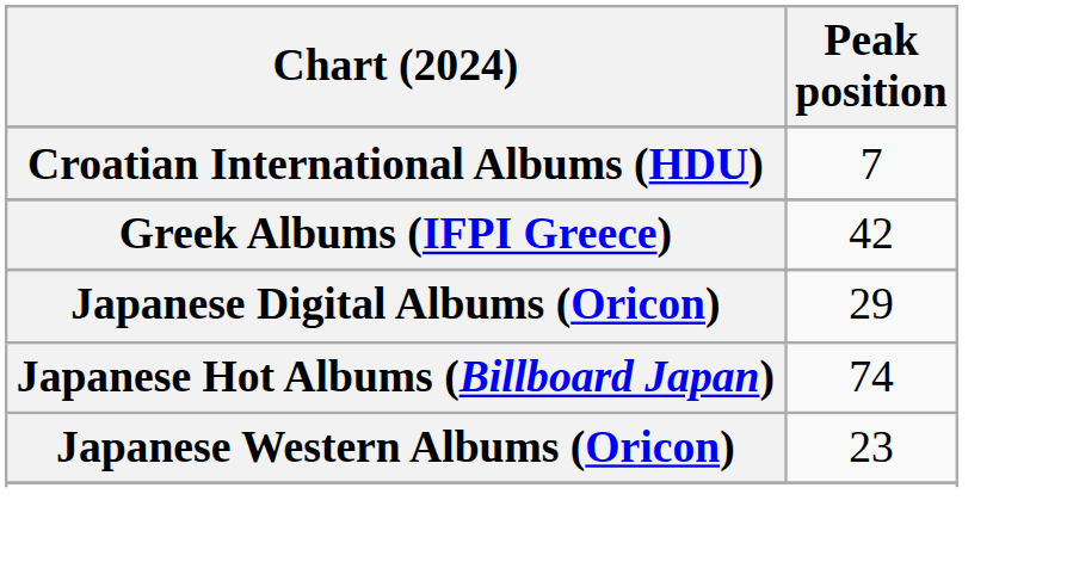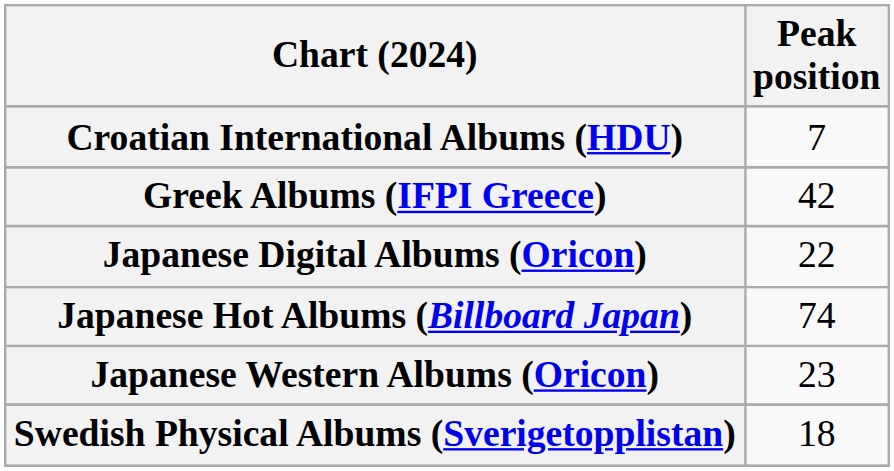 <table class="wikitable sortable plainrowheaders" style="text-align:center">
 <tr>
 <th scope="col">Chart (2024)</th>
 <th scope="col">Peak<br>position</th>
 </tr>
 <tr>
 </tr>
 <tr>
 </tr>
 <tr>
 </tr>
 <tr>
 </tr>
 <tr>
 </tr>
 <tr>
 <th scope="row">Croatian International Albums (<a href='#'>HDU</a>)</th>
 <td>7</td>
 </tr>
 <tr>
 </tr>
 <tr>
 </tr>
 <tr>
 </tr>
 <tr>
 <th scope="row">Greek Albums (<a href='#'>IFPI Greece</a>)</th>
 <td>42</td>
 </tr>
 <tr>
 </tr>
 <tr>
 </tr>
 <tr>
 <th scope="row">Japanese Digital Albums (<a href='#'>Oricon</a>)</th>
-<td>29</td>
+<td>22</td>
 </tr>
 <tr>
 <th scope="row">Japanese Hot Albums (<em><a href='#'>Billboard Japan</a></em>)</th>
 <td>74</td>
 </tr>
 <tr>
 <th scope="row">Japanese Western Albums (<a href='#'>Oricon</a>)</th>
 <td>23</td>
 </tr>
 <tr>
 </tr>
 <tr>
 </tr>
 <tr>
 </tr>
 <tr>
 </tr>
 <tr>
 </tr>
 <tr>
+<th scope="row">Swedish Physical Albums (<a href='#'>Sverigetopplistan</a>)</th>
+<td>18</td>
+</tr>
+<tr>
 </tr>
 <tr>
 </tr>
 <tr>
 </tr>
 </table>
